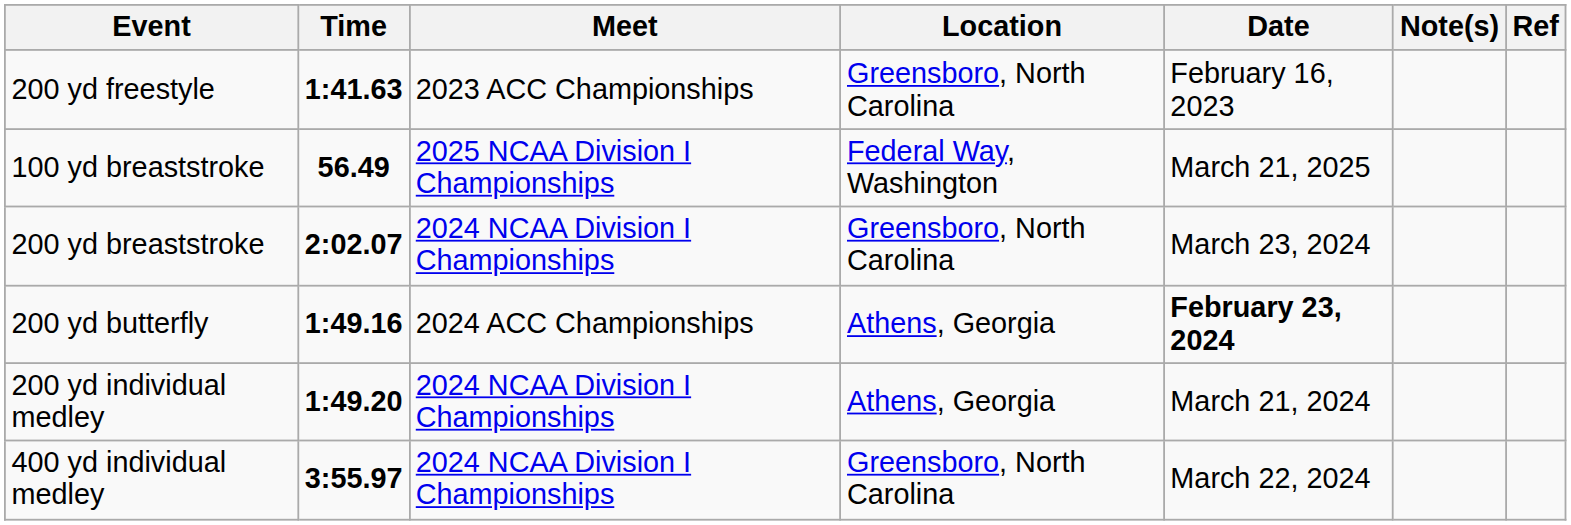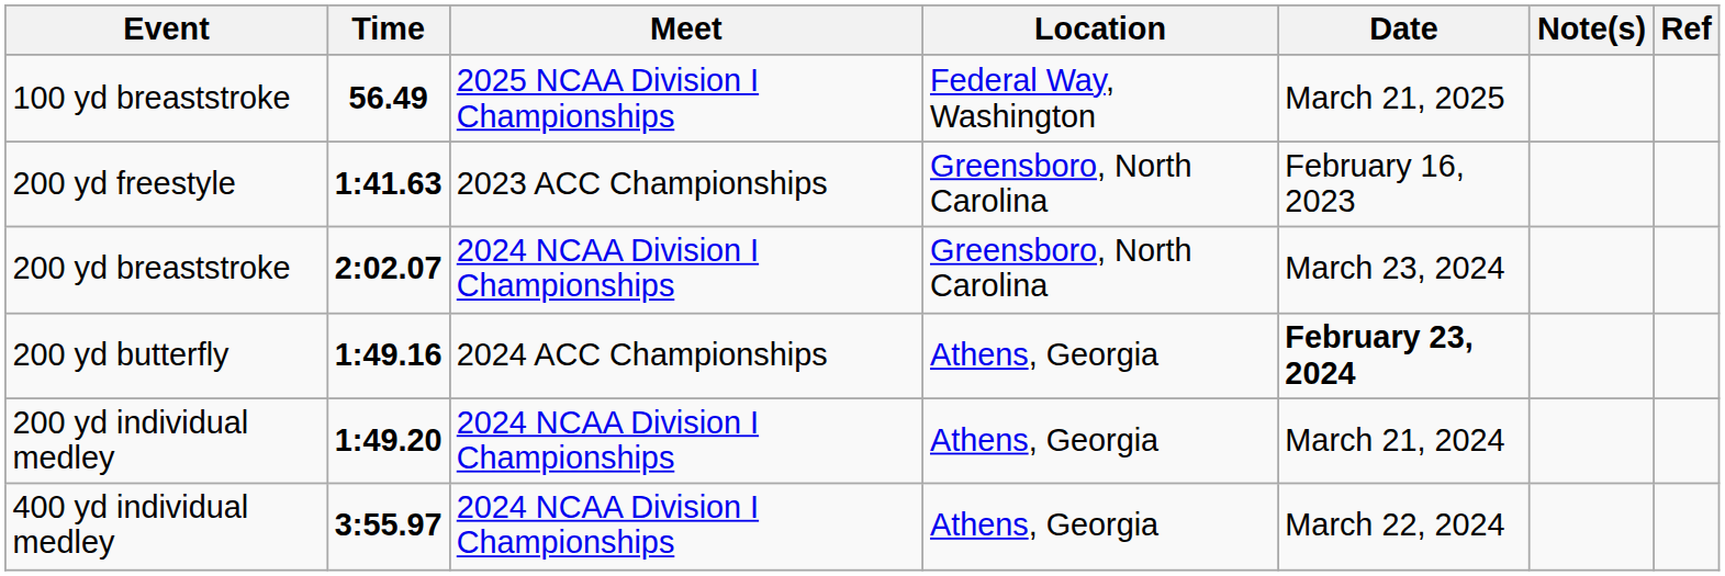 <table class="wikitable">
 <tr>
 <th>Event</th>
 <th>Time</th>
 <th>Meet</th>
 <th>Location</th>
 <th>Date</th>
 <th>Note(s)</th>
 <th>Ref</th>
 </tr>
 <tr>
+<td>100 yd breaststroke</td>
+<td style="text-align:center;"><strong>56.49</strong></td>
+<td><a href='#'>2025 NCAA Division I Championships</a></td>
+<td><a href='#'>Federal Way</a>, Washington</td>
+<td>March 21, 2025</td>
+<td></td>
+<td></td>
+</tr>
+<tr>
 <td>200 yd freestyle</td>
 <td style="text-align:center;"><strong>1:41.63</strong></td>
 <td>2023 ACC Championships</td>
 <td><a href='#'>Greensboro</a>, North Carolina</td>
 <td>February 16, 2023</td>
-<td></td>
-<td></td>
-</tr>
-<tr>
-<td>100 yd breaststroke</td>
-<td style="text-align:center;"><strong>56.49</strong></td>
-<td><a href='#'>2025 NCAA Division I Championships</a></td>
-<td><a href='#'>Federal Way</a>, Washington</td>
-<td>March 21, 2025</td>
 <td></td>
 <td></td>
 </tr>
 <tr>
 <td>200 yd breaststroke</td>
 <td style="text-align:center;"><strong>2:02.07</strong></td>
 <td><a href='#'>2024 NCAA Division I Championships</a></td>
 <td><a href='#'>Greensboro</a>, North Carolina</td>
 <td>March 23, 2024</td>
 <td></td>
 <td></td>
 </tr>
 <tr>
 <td>200 yd butterfly</td>
 <td style="text-align:center;"><strong>1:49.16</strong></td>
 <td>2024 ACC Championships</td>
 <td><a href='#'>Athens</a>, Georgia</td>
 <td><strong>February 23, 2024</strong></td>
 <td></td>
 <td></td>
 </tr>
 <tr>
 <td>200 yd individual medley</td>
 <td style="text-align:center;"><strong>1:49.20</strong></td>
 <td><a href='#'>2024 NCAA Division I Championships</a></td>
 <td><a href='#'>Athens</a>, Georgia</td>
 <td>March 21, 2024</td>
 <td></td>
 <td></td>
 </tr>
 <tr>
 <td>400 yd individual medley</td>
 <td style="text-align:center;"><strong>3:55.97</strong></td>
 <td><a href='#'>2024 NCAA Division I Championships</a></td>
-<td><a href='#'>Greensboro</a>, North Carolina</td>
+<td><a href='#'>Athens</a>, Georgia</td>
 <td>March 22, 2024</td>
 <td></td>
 <td></td>
 </tr>
 </table>
